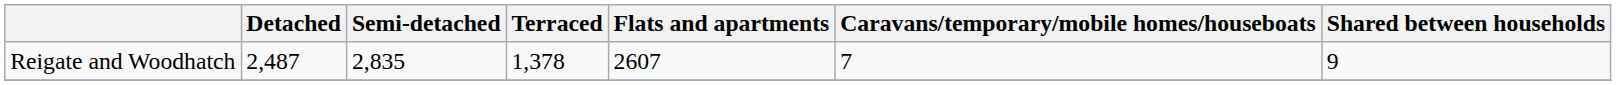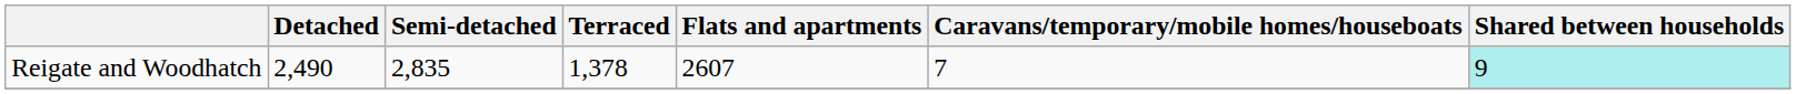 <table class="wikitable">
 <tr>
 <th></th>
 <th>Detached</th>
 <th>Semi-detached</th>
 <th>Terraced</th>
 <th>Flats and apartments</th>
 <th>Caravans/temporary/mobile homes/houseboats</th>
 <th>Shared between households</th>
 </tr>
 <tr>
 <td>Reigate and Woodhatch</td>
-<td>2,487</td>
+<td>2,490</td>
 <td>2,835</td>
 <td>1,378</td>
 <td>2607</td>
 <td>7</td>
-<td>9</td>
+<td style="background: paleturquoise;">9</td>
 </tr>
 <tr>
 </tr>
 </table>
